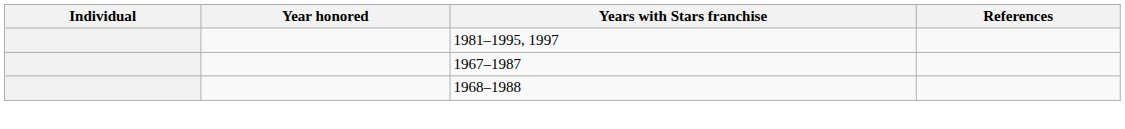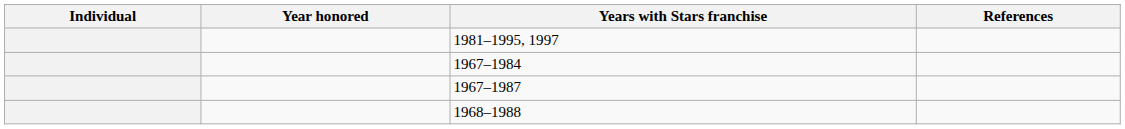 <table class="wikitable sortable" width="75%">
 <tr>
 <th scope="col">Individual</th>
 <th scope="col">Year honored</th>
 <th scope="col">Years with Stars franchise</th>
 <th scope="col" class="unsortable">References</th>
 </tr>
 <tr>
 <th scope="row"></th>
 <td></td>
 <td>1981–1995, 1997</td>
 <td></td>
 </tr>
 <tr>
 <th scope="row"></th>
 <td></td>
+<td>1967–1984</td>
+<td></td>
+</tr>
+<tr>
+<th scope="row"></th>
+<td></td>
 <td>1967–1987</td>
 <td></td>
 </tr>
 <tr>
 <th scope="row"></th>
 <td></td>
 <td>1968–1988</td>
 <td></td>
 </tr>
 </table>
